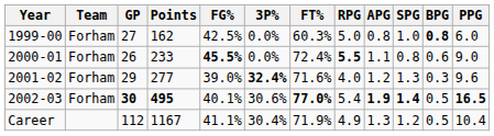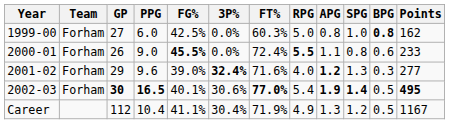 <table class="wikitable">
 <tr>
 <th>Year</th>
 <th>Team</th>
 <th>GP</th>
-<th>Points</th>
+<th>PPG</th>
 <th>FG%</th>
 <th>3P%</th>
 <th>FT%</th>
 <th>RPG</th>
 <th>APG</th>
 <th>SPG</th>
 <th>BPG</th>
-<th>PPG</th>
+<th>Points</th>
 </tr>
 <tr>
 <td>1999-00</td>
 <td>Forham</td>
 <td>27</td>
-<td>162</td>
+<td>6.0</td>
 <td>42.5%</td>
 <td>0.0%</td>
 <td>60.3%</td>
 <td>5.0</td>
 <td>0.8</td>
 <td>1.0</td>
 <td><strong>0.8</strong></td>
-<td>6.0</td>
+<td>162</td>
 </tr>
 <tr>
 <td>2000-01</td>
 <td>Forham</td>
 <td>26</td>
-<td>233</td>
+<td>9.0</td>
 <td><strong>45.5%</strong></td>
 <td>0.0%</td>
 <td>72.4%</td>
 <td><strong>5.5</strong></td>
 <td>1.1</td>
 <td>0.8</td>
 <td>0.6</td>
-<td>9.0</td>
+<td>233</td>
 </tr>
 <tr>
 <td>2001-02</td>
 <td>Forham</td>
 <td>29</td>
-<td>277</td>
+<td>9.6</td>
 <td>39.0%</td>
 <td><strong>32.4%</strong></td>
 <td>71.6%</td>
 <td>4.0</td>
-<td>1.2</td>
+<td><strong>1.2</strong></td>
 <td>1.3</td>
 <td>0.3</td>
-<td>9.6</td>
+<td>277</td>
 </tr>
 <tr>
 <td>2002-03</td>
 <td>Forham</td>
 <td><strong>30</strong></td>
-<td><strong>495</strong></td>
+<td><strong>16.5</strong></td>
 <td>40.1%</td>
 <td>30.6%</td>
 <td><strong>77.0%</strong></td>
 <td>5.4</td>
 <td><strong>1.9</strong></td>
 <td><strong>1.4</strong></td>
 <td>0.5</td>
-<td><strong>16.5</strong></td>
+<td><strong>495</strong></td>
 </tr>
 <tr>
 <td>Career</td>
 <td></td>
 <td>112</td>
-<td>1167</td>
+<td>10.4</td>
 <td>41.1%</td>
 <td>30.4%</td>
 <td>71.9%</td>
 <td>4.9</td>
 <td>1.3</td>
 <td>1.2</td>
 <td>0.5</td>
-<td>10.4</td>
+<td>1167</td>
 </tr>
 </table>
